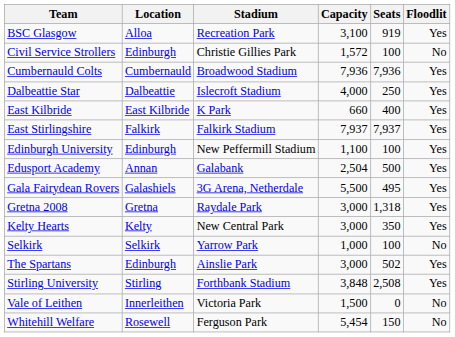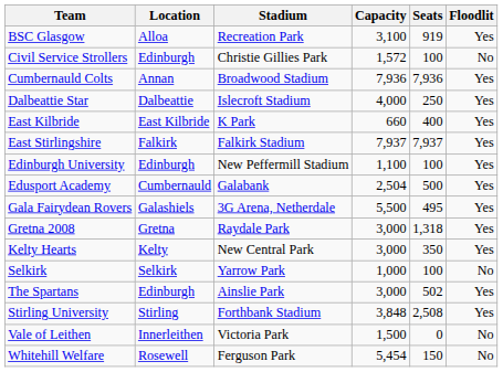 <table class="wikitable sortable">
 <tr>
 <th>Team</th>
 <th>Location</th>
 <th>Stadium</th>
 <th data-sort-type="number">Capacity</th>
 <th data-sort-type="number">Seats</th>
 <th>Floodlit</th>
 </tr>
 <tr>
 <td><a href='#'>BSC Glasgow</a></td>
 <td><a href='#'>Alloa</a></td>
 <td><a href='#'>Recreation Park</a></td>
 <td align=right>3,100</td>
 <td align=right>919</td>
 <td align=right>Yes</td>
 </tr>
 <tr>
 <td><a href='#'>Civil Service Strollers</a></td>
 <td><a href='#'>Edinburgh</a></td>
 <td>Christie Gillies Park</td>
 <td align=right>1,572</td>
 <td align=right>100</td>
 <td align=right>No</td>
 </tr>
 <tr>
 <td><a href='#'>Cumbernauld Colts</a></td>
-<td><a href='#'>Cumbernauld</a></td>
+<td><a href='#'>Annan</a></td>
 <td><a href='#'>Broadwood Stadium</a></td>
 <td align=right>7,936</td>
 <td align=right>7,936</td>
 <td align=right>Yes</td>
 </tr>
 <tr>
 <td><a href='#'>Dalbeattie Star</a></td>
 <td><a href='#'>Dalbeattie</a></td>
 <td><a href='#'>Islecroft Stadium</a></td>
 <td align=right>4,000</td>
 <td align=right>250</td>
 <td align=right>Yes</td>
 </tr>
 <tr>
 <td><a href='#'>East Kilbride</a></td>
 <td><a href='#'>East Kilbride</a></td>
 <td><a href='#'>K Park</a></td>
 <td align=right>660</td>
 <td align=right>400</td>
 <td align=right>Yes</td>
 </tr>
 <tr>
 <td><a href='#'>East Stirlingshire</a></td>
 <td><a href='#'>Falkirk</a></td>
 <td><a href='#'>Falkirk Stadium</a></td>
 <td align=right>7,937</td>
 <td align=right>7,937</td>
 <td align=right>Yes</td>
 </tr>
 <tr>
 <td><a href='#'>Edinburgh University</a></td>
 <td><a href='#'>Edinburgh</a></td>
 <td>New Peffermill Stadium</td>
 <td align=right>1,100</td>
 <td align=right>100</td>
 <td align=right>Yes</td>
 </tr>
 <tr>
 <td><a href='#'>Edusport Academy</a></td>
-<td><a href='#'>Annan</a></td>
+<td><a href='#'>Cumbernauld</a></td>
 <td><a href='#'>Galabank</a></td>
 <td align=right>2,504</td>
 <td align=right>500</td>
 <td align=right>Yes</td>
 </tr>
 <tr>
 <td><a href='#'>Gala Fairydean Rovers</a></td>
 <td><a href='#'>Galashiels</a></td>
 <td><a href='#'>3G Arena, Netherdale</a></td>
 <td align=right>5,500</td>
 <td align=right>495</td>
 <td align=right>Yes</td>
 </tr>
 <tr>
 <td><a href='#'>Gretna 2008</a></td>
 <td><a href='#'>Gretna</a></td>
 <td><a href='#'>Raydale Park</a></td>
 <td align=right>3,000</td>
 <td align=right>1,318</td>
 <td align=right>Yes</td>
 </tr>
 <tr>
 <td><a href='#'>Kelty Hearts</a></td>
 <td><a href='#'>Kelty</a></td>
 <td>New Central Park</td>
 <td align=right>3,000</td>
 <td align=right>350</td>
 <td align=right>Yes</td>
 </tr>
 <tr>
 <td><a href='#'>Selkirk</a></td>
 <td><a href='#'>Selkirk</a></td>
 <td><a href='#'>Yarrow Park</a></td>
 <td align=right>1,000</td>
 <td align=right>100</td>
 <td align=right>No</td>
 </tr>
 <tr>
 <td><a href='#'>The Spartans</a></td>
 <td><a href='#'>Edinburgh</a></td>
 <td><a href='#'>Ainslie Park</a></td>
 <td align=right>3,000</td>
 <td align=right>502</td>
 <td align=right>Yes</td>
 </tr>
 <tr>
 <td><a href='#'>Stirling University</a></td>
 <td><a href='#'>Stirling</a></td>
 <td><a href='#'>Forthbank Stadium</a></td>
 <td align=right>3,848</td>
 <td align=right>2,508</td>
 <td align=right>Yes</td>
 </tr>
 <tr>
 <td><a href='#'>Vale of Leithen</a></td>
 <td><a href='#'>Innerleithen</a></td>
 <td>Victoria Park</td>
 <td align=right>1,500</td>
 <td align=right>0</td>
 <td align=right>No</td>
 </tr>
 <tr>
 <td><a href='#'>Whitehill Welfare</a></td>
 <td><a href='#'>Rosewell</a></td>
 <td>Ferguson Park</td>
 <td align=right>5,454</td>
 <td align=right>150</td>
 <td align=right>No</td>
 </tr>
 </table>
